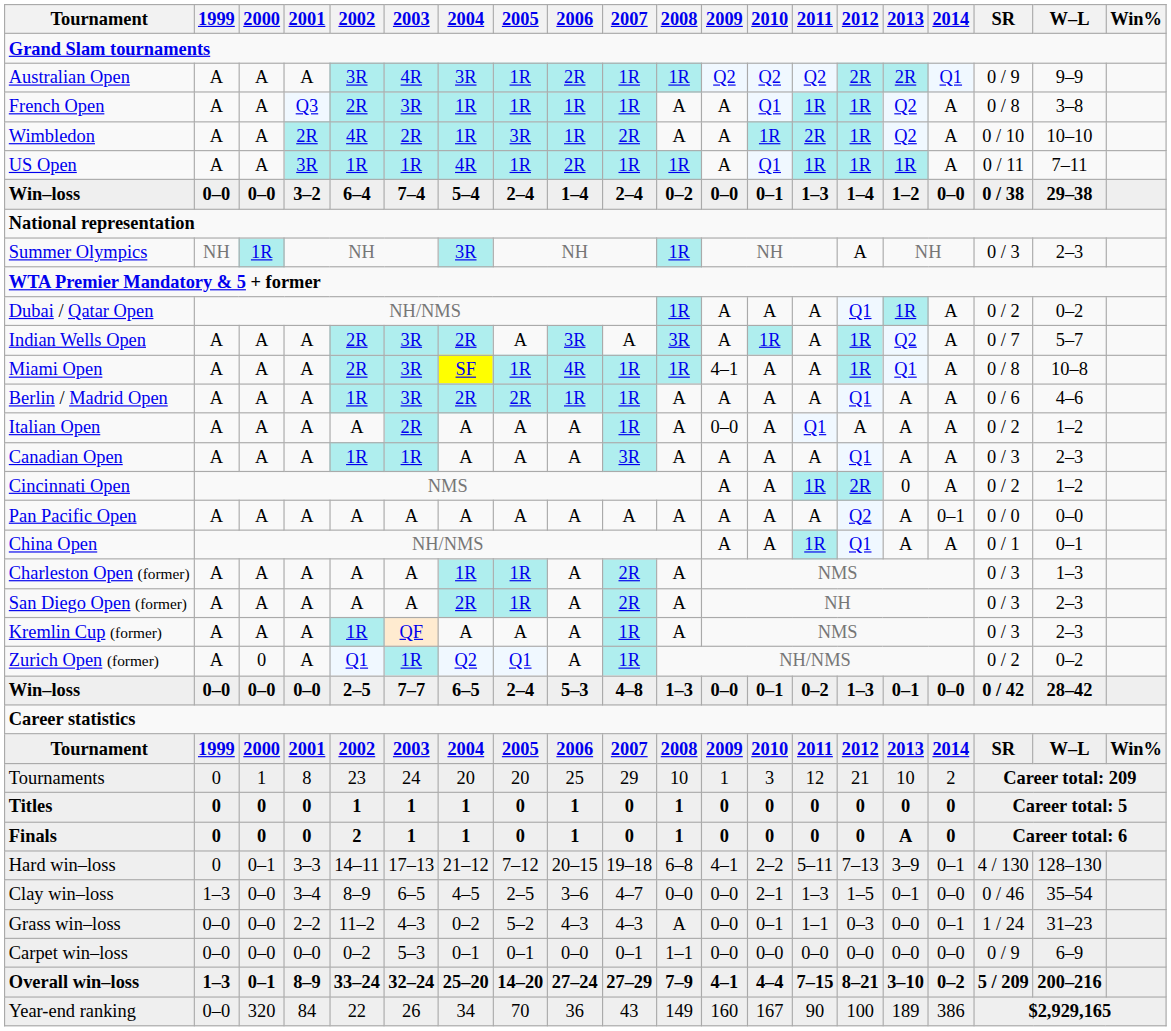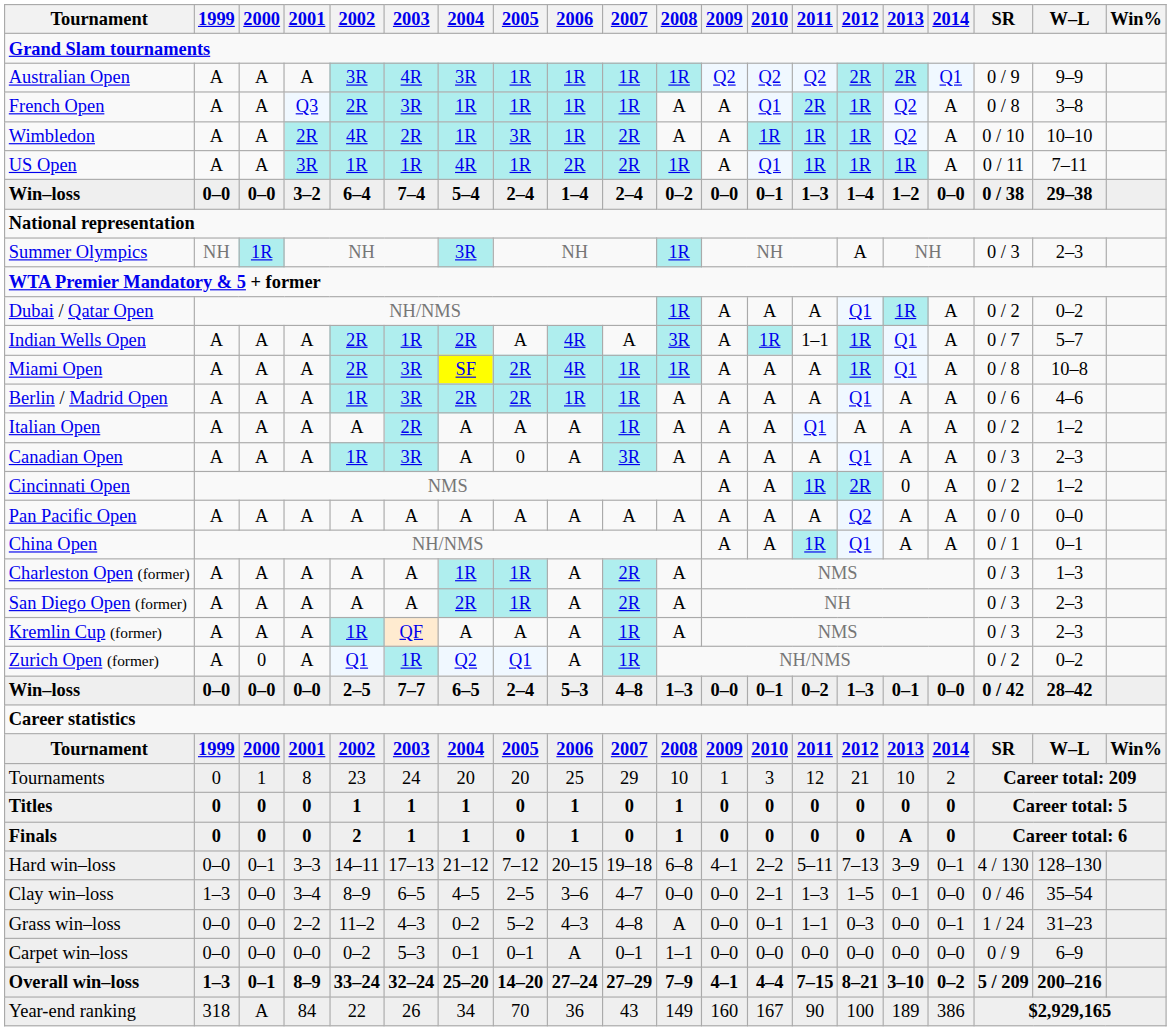 <table class="wikitable nowrap" style=text-align:center;>
 <tr>
 <th>Tournament</th>
 <th><a href='#'>1999</a></th>
 <th><a href='#'>2000</a></th>
 <th><a href='#'>2001</a></th>
 <th><a href='#'>2002</a></th>
 <th><a href='#'>2003</a></th>
 <th><a href='#'>2004</a></th>
 <th><a href='#'>2005</a></th>
 <th><a href='#'>2006</a></th>
 <th><a href='#'>2007</a></th>
 <th><a href='#'>2008</a></th>
 <th><a href='#'>2009</a></th>
 <th><a href='#'>2010</a></th>
 <th><a href='#'>2011</a></th>
 <th><a href='#'>2012</a></th>
 <th><a href='#'>2013</a></th>
 <th><a href='#'>2014</a></th>
 <th>SR</th>
 <th>W–L</th>
 <th>Win%</th>
 </tr>
 <tr>
 <td align=left colspan="20"><strong><a href='#'>Grand Slam tournaments</a></strong></td>
 </tr>
 <tr>
 <td align="left"><a href='#'>Australian Open</a></td>
 <td>A</td>
 <td>A</td>
 <td>A</td>
 <td bgcolor="afeeee"><a href='#'>3R</a></td>
 <td bgcolor="afeeee"><a href='#'>4R</a></td>
 <td bgcolor="afeeee"><a href='#'>3R</a></td>
 <td bgcolor="afeeee"><a href='#'>1R</a></td>
-<td bgcolor="afeeee"><a href='#'>2R</a></td>
+<td bgcolor="afeeee"><a href='#'>1R</a></td>
 <td bgcolor="afeeee"><a href='#'>1R</a></td>
 <td bgcolor="afeeee"><a href='#'>1R</a></td>
 <td bgcolor=f0f8ff><a href='#'>Q2</a></td>
 <td bgcolor=f0f8ff><a href='#'>Q2</a></td>
 <td bgcolor=f0f8ff><a href='#'>Q2</a></td>
 <td bgcolor="afeeee"><a href='#'>2R</a></td>
 <td bgcolor="afeeee"><a href='#'>2R</a></td>
 <td bgcolor=f0f8ff><a href='#'>Q1</a></td>
 <td>0 / 9</td>
 <td>9–9</td>
 <td></td>
 </tr>
 <tr>
 <td align="left"><a href='#'>French Open</a></td>
 <td>A</td>
 <td>A</td>
 <td bgcolor=f0f8ff><a href='#'>Q3</a></td>
 <td bgcolor="afeeee"><a href='#'>2R</a></td>
 <td bgcolor="afeeee"><a href='#'>3R</a></td>
 <td bgcolor="afeeee"><a href='#'>1R</a></td>
 <td bgcolor="afeeee"><a href='#'>1R</a></td>
 <td bgcolor="afeeee"><a href='#'>1R</a></td>
 <td bgcolor="afeeee"><a href='#'>1R</a></td>
 <td>A</td>
 <td>A</td>
 <td bgcolor=f0f8ff><a href='#'>Q1</a></td>
-<td bgcolor="afeeee"><a href='#'>1R</a></td>
+<td bgcolor="afeeee"><a href='#'>2R</a></td>
 <td bgcolor="afeeee"><a href='#'>1R</a></td>
 <td bgcolor=f0f8ff><a href='#'>Q2</a></td>
 <td>A</td>
 <td>0 / 8</td>
 <td>3–8</td>
 <td></td>
 </tr>
 <tr>
 <td align="left"><a href='#'>Wimbledon</a></td>
 <td>A</td>
 <td>A</td>
 <td bgcolor="afeeee"><a href='#'>2R</a></td>
 <td bgcolor="afeeee"><a href='#'>4R</a></td>
 <td bgcolor="afeeee"><a href='#'>2R</a></td>
 <td bgcolor="afeeee"><a href='#'>1R</a></td>
 <td bgcolor="afeeee"><a href='#'>3R</a></td>
 <td bgcolor="afeeee"><a href='#'>1R</a></td>
 <td bgcolor="afeeee"><a href='#'>2R</a></td>
 <td>A</td>
 <td>A</td>
 <td bgcolor="afeeee"><a href='#'>1R</a></td>
-<td bgcolor="afeeee"><a href='#'>2R</a></td>
+<td bgcolor="afeeee"><a href='#'>1R</a></td>
 <td bgcolor="afeeee"><a href='#'>1R</a></td>
 <td bgcolor=f0f8ff><a href='#'>Q2</a></td>
 <td>A</td>
 <td>0 / 10</td>
 <td>10–10</td>
 <td></td>
 </tr>
 <tr>
 <td align="left"><a href='#'>US Open</a></td>
 <td>A</td>
 <td>A</td>
 <td bgcolor="afeeee"><a href='#'>3R</a></td>
 <td bgcolor="afeeee"><a href='#'>1R</a></td>
 <td bgcolor="afeeee"><a href='#'>1R</a></td>
 <td bgcolor="afeeee"><a href='#'>4R</a></td>
 <td bgcolor="afeeee"><a href='#'>1R</a></td>
 <td bgcolor="afeeee"><a href='#'>2R</a></td>
-<td bgcolor="afeeee"><a href='#'>1R</a></td>
+<td bgcolor="afeeee"><a href='#'>2R</a></td>
 <td bgcolor="afeeee"><a href='#'>1R</a></td>
 <td>A</td>
 <td bgcolor=f0f8ff><a href='#'>Q1</a></td>
 <td bgcolor="afeeee"><a href='#'>1R</a></td>
 <td bgcolor="afeeee"><a href='#'>1R</a></td>
 <td bgcolor="afeeee"><a href='#'>1R</a></td>
 <td>A</td>
 <td>0 / 11</td>
 <td>7–11</td>
 <td></td>
 </tr>
 <tr style=background:#efefef;font-weight:bold>
 <td style="text-align:left">Win–loss</td>
 <td>0–0</td>
 <td>0–0</td>
 <td>3–2</td>
 <td>6–4</td>
 <td>7–4</td>
 <td>5–4</td>
 <td>2–4</td>
 <td>1–4</td>
 <td>2–4</td>
 <td>0–2</td>
 <td>0–0</td>
 <td>0–1</td>
 <td>1–3</td>
 <td>1–4</td>
 <td>1–2</td>
 <td>0–0</td>
 <td>0 / 38</td>
 <td>29–38</td>
 <td></td>
 </tr>
 <tr>
 <td align=left colspan="20"><strong>National representation</strong></td>
 </tr>
 <tr>
 <td align=left><a href='#'>Summer Olympics</a></td>
 <td style=color:#767676>NH</td>
 <td bgcolor=afeeee><a href='#'>1R</a></td>
 <td colspan="3" style=color:#767676>NH</td>
 <td bgcolor=afeeee><a href='#'>3R</a></td>
 <td colspan="3" style=color:#767676>NH</td>
 <td bgcolor=afeeee><a href='#'>1R</a></td>
 <td colspan="3" style=color:#767676>NH</td>
 <td>A</td>
 <td colspan="2" style=color:#767676>NH</td>
 <td>0 / 3</td>
 <td>2–3</td>
 <td></td>
 </tr>
 <tr>
 <td align=left colspan="20"><strong><a href='#'>WTA Premier Mandatory & 5</a> + former</strong></td>
 </tr>
 <tr>
 <td align=left><a href='#'>Dubai</a> / <a href='#'>Qatar Open</a></td>
 <td colspan="9" style=color:#767676>NH/NMS</td>
 <td bgcolor=afeeee><a href='#'>1R</a></td>
 <td>A</td>
 <td>A</td>
 <td>A</td>
 <td bgcolor=f0f8ff><a href='#'>Q1</a></td>
 <td bgcolor=afeeee><a href='#'>1R</a></td>
 <td>A</td>
 <td>0 / 2</td>
 <td>0–2</td>
 <td></td>
 </tr>
 <tr>
 <td align=left><a href='#'>Indian Wells Open</a></td>
 <td>A</td>
 <td>A</td>
 <td>A</td>
 <td bgcolor=afeeee><a href='#'>2R</a></td>
-<td bgcolor=afeeee><a href='#'>3R</a></td>
+<td bgcolor=afeeee><a href='#'>1R</a></td>
 <td bgcolor=afeeee><a href='#'>2R</a></td>
 <td>A</td>
-<td bgcolor=afeeee><a href='#'>3R</a></td>
+<td bgcolor=afeeee><a href='#'>4R</a></td>
 <td>A</td>
 <td bgcolor=afeeee><a href='#'>3R</a></td>
 <td>A</td>
 <td bgcolor=afeeee><a href='#'>1R</a></td>
-<td>A</td>
+<td>1–1</td>
 <td bgcolor=afeeee><a href='#'>1R</a></td>
-<td bgcolor=f0f8ff><a href='#'>Q2</a></td>
+<td bgcolor=f0f8ff><a href='#'>Q1</a></td>
 <td>A</td>
 <td>0 / 7</td>
 <td>5–7</td>
 <td></td>
 </tr>
 <tr>
 <td align=left><a href='#'>Miami Open</a></td>
 <td>A</td>
 <td>A</td>
 <td>A</td>
 <td bgcolor=afeeee><a href='#'>2R</a></td>
 <td bgcolor=afeeee><a href='#'>3R</a></td>
 <td bgcolor=yellow><a href='#'>SF</a></td>
-<td bgcolor=afeeee><a href='#'>1R</a></td>
+<td bgcolor=afeeee><a href='#'>2R</a></td>
 <td bgcolor=afeeee><a href='#'>4R</a></td>
 <td bgcolor=afeeee><a href='#'>1R</a></td>
 <td bgcolor=afeeee><a href='#'>1R</a></td>
-<td>4–1</td>
+<td>A</td>
 <td>A</td>
 <td>A</td>
 <td bgcolor=afeeee><a href='#'>1R</a></td>
 <td bgcolor=f0f8ff><a href='#'>Q1</a></td>
 <td>A</td>
 <td>0 / 8</td>
 <td>10–8</td>
 <td></td>
 </tr>
 <tr>
 <td align=left><a href='#'>Berlin</a> / <a href='#'>Madrid Open</a></td>
 <td>A</td>
 <td>A</td>
 <td>A</td>
 <td bgcolor=afeeee><a href='#'>1R</a></td>
 <td bgcolor=afeeee><a href='#'>3R</a></td>
 <td bgcolor=afeeee><a href='#'>2R</a></td>
 <td bgcolor=afeeee><a href='#'>2R</a></td>
 <td bgcolor=afeeee><a href='#'>1R</a></td>
 <td bgcolor=afeeee><a href='#'>1R</a></td>
 <td>A</td>
 <td>A</td>
 <td>A</td>
 <td>A</td>
 <td bgcolor=f0f8ff><a href='#'>Q1</a></td>
 <td>A</td>
 <td>A</td>
 <td>0 / 6</td>
 <td>4–6</td>
 <td></td>
 </tr>
 <tr>
 <td align=left><a href='#'>Italian Open</a></td>
 <td>A</td>
 <td>A</td>
 <td>A</td>
 <td>A</td>
 <td bgcolor=afeeee><a href='#'>2R</a></td>
 <td>A</td>
 <td>A</td>
 <td>A</td>
 <td bgcolor=afeeee><a href='#'>1R</a></td>
 <td>A</td>
-<td>0–0</td>
+<td>A</td>
 <td>A</td>
 <td bgcolor=f0f8ff><a href='#'>Q1</a></td>
 <td>A</td>
 <td>A</td>
 <td>A</td>
 <td>0 / 2</td>
 <td>1–2</td>
 <td></td>
 </tr>
 <tr>
 <td align=left><a href='#'>Canadian Open</a></td>
 <td>A</td>
 <td>A</td>
 <td>A</td>
 <td bgcolor=afeeee><a href='#'>1R</a></td>
-<td bgcolor=afeeee><a href='#'>1R</a></td>
+<td bgcolor=afeeee><a href='#'>3R</a></td>
 <td>A</td>
-<td>A</td>
+<td>0</td>
 <td>A</td>
 <td bgcolor=afeeee><a href='#'>3R</a></td>
 <td>A</td>
 <td>A</td>
 <td>A</td>
 <td>A</td>
 <td bgcolor=f0f8ff><a href='#'>Q1</a></td>
 <td>A</td>
 <td>A</td>
 <td>0 / 3</td>
 <td>2–3</td>
 <td></td>
 </tr>
 <tr>
 <td align=left><a href='#'>Cincinnati Open</a></td>
 <td colspan="10" style=color:#767676>NMS</td>
 <td>A</td>
 <td>A</td>
 <td bgcolor=afeeee><a href='#'>1R</a></td>
 <td bgcolor=afeeee><a href='#'>2R</a></td>
 <td>0</td>
 <td>A</td>
 <td>0 / 2</td>
 <td>1–2</td>
 <td></td>
 </tr>
 <tr>
 <td align=left><a href='#'>Pan Pacific Open</a></td>
 <td>A</td>
 <td>A</td>
 <td>A</td>
 <td>A</td>
 <td>A</td>
 <td>A</td>
 <td>A</td>
 <td>A</td>
 <td>A</td>
 <td>A</td>
 <td>A</td>
 <td>A</td>
 <td>A</td>
 <td bgcolor=f0f8ff><a href='#'>Q2</a></td>
 <td>A</td>
-<td>0–1</td>
+<td>A</td>
 <td>0 / 0</td>
 <td>0–0</td>
 <td></td>
 </tr>
 <tr>
 <td align=left><a href='#'>China Open</a></td>
 <td colspan="10" style=color:#767676>NH/NMS</td>
 <td>A</td>
 <td>A</td>
 <td bgcolor=afeeee><a href='#'>1R</a></td>
 <td bgcolor=f0f8ff><a href='#'>Q1</a></td>
 <td>A</td>
 <td>A</td>
 <td>0 / 1</td>
 <td>0–1</td>
 <td></td>
 </tr>
 <tr>
 <td align=left><a href='#'>Charleston Open</a> <small>(former)</small></td>
 <td>A</td>
 <td>A</td>
 <td>A</td>
 <td>A</td>
 <td>A</td>
 <td bgcolor=afeeee><a href='#'>1R</a></td>
 <td bgcolor=afeeee><a href='#'>1R</a></td>
 <td>A</td>
 <td bgcolor=afeeee><a href='#'>2R</a></td>
 <td>A</td>
 <td colspan="6" style=color:#767676>NMS</td>
 <td>0 / 3</td>
 <td>1–3</td>
 <td></td>
 </tr>
 <tr>
 <td align=left><a href='#'>San Diego Open</a> <small>(former)</small></td>
 <td>A</td>
 <td>A</td>
 <td>A</td>
 <td>A</td>
 <td>A</td>
 <td bgcolor=afeeee><a href='#'>2R</a></td>
 <td bgcolor=afeeee><a href='#'>1R</a></td>
 <td>A</td>
 <td bgcolor=afeeee><a href='#'>2R</a></td>
 <td>A</td>
 <td colspan="6" style=color:#767676>NH</td>
 <td>0 / 3</td>
 <td>2–3</td>
 <td></td>
 </tr>
 <tr>
 <td align=left><a href='#'>Kremlin Cup</a> <small>(former)</small></td>
 <td>A</td>
 <td>A</td>
 <td>A</td>
 <td bgcolor=afeeee><a href='#'>1R</a></td>
 <td bgcolor=fffebcd><a href='#'>QF</a></td>
 <td>A</td>
 <td>A</td>
 <td>A</td>
 <td bgcolor=afeeee><a href='#'>1R</a></td>
 <td>A</td>
 <td colspan="6" style=color:#767676>NMS</td>
 <td>0 / 3</td>
 <td>2–3</td>
 <td></td>
 </tr>
 <tr>
 <td align=left><a href='#'>Zurich Open</a> <small>(former)</small></td>
 <td>A</td>
 <td>0</td>
 <td>A</td>
 <td bgcolor=f0f8ff><a href='#'>Q1</a></td>
 <td bgcolor=afeeee><a href='#'>1R</a></td>
 <td bgcolor=f0f8ff><a href='#'>Q2</a></td>
 <td bgcolor=f0f8ff><a href='#'>Q1</a></td>
 <td>A</td>
 <td bgcolor=afeeee><a href='#'>1R</a></td>
 <td colspan="7" style=color:#767676>NH/NMS</td>
 <td>0 / 2</td>
 <td>0–2</td>
 <td></td>
 </tr>
 <tr style=background:#efefef;font-weight:bold>
 <td align=left>Win–loss</td>
 <td>0–0</td>
 <td>0–0</td>
 <td>0–0</td>
 <td>2–5</td>
 <td>7–7</td>
 <td>6–5</td>
 <td>2–4</td>
 <td>5–3</td>
 <td>4–8</td>
 <td>1–3</td>
 <td>0–0</td>
 <td>0–1</td>
 <td>0–2</td>
 <td>1–3</td>
 <td>0–1</td>
 <td>0–0</td>
 <td>0 / 42</td>
 <td>28–42</td>
 <td></td>
 </tr>
 <tr>
 <td align=left colspan="20"><strong>Career statistics</strong></td>
 </tr>
 <tr style=background:#efefef;font-weight:bold>
 <td>Tournament</td>
 <td><a href='#'>1999</a></td>
 <td><a href='#'>2000</a></td>
 <td><a href='#'>2001</a></td>
 <td><a href='#'>2002</a></td>
 <td><a href='#'>2003</a></td>
 <td><a href='#'>2004</a></td>
 <td><a href='#'>2005</a></td>
 <td><a href='#'>2006</a></td>
 <td><a href='#'>2007</a></td>
 <td><a href='#'>2008</a></td>
 <td><a href='#'>2009</a></td>
 <td><a href='#'>2010</a></td>
 <td><a href='#'>2011</a></td>
 <td><a href='#'>2012</a></td>
 <td><a href='#'>2013</a></td>
 <td><a href='#'>2014</a></td>
 <td>SR</td>
 <td>W–L</td>
 <td>Win%</td>
 </tr>
 <tr bgcolor="efefef">
 <td align="left">Tournaments</td>
 <td>0</td>
 <td>1</td>
 <td>8</td>
 <td>23</td>
 <td>24</td>
 <td>20</td>
 <td>20</td>
 <td>25</td>
 <td>29</td>
 <td>10</td>
 <td>1</td>
 <td>3</td>
 <td>12</td>
 <td>21</td>
 <td>10</td>
 <td>2</td>
 <td colspan="3"><strong>Career total: 209</strong></td>
 </tr>
 <tr style="background:#efefef;font-weight:bold">
 <td align="left">Titles</td>
 <td>0</td>
 <td>0</td>
 <td>0</td>
 <td>1</td>
 <td>1</td>
 <td>1</td>
 <td>0</td>
 <td>1</td>
 <td>0</td>
 <td>1</td>
 <td>0</td>
 <td>0</td>
 <td>0</td>
 <td>0</td>
 <td>0</td>
 <td>0</td>
 <td colspan="3">Career total: 5</td>
 </tr>
 <tr style="background:#efefef;font-weight:bold">
 <td align="left">Finals</td>
 <td>0</td>
 <td>0</td>
 <td>0</td>
 <td>2</td>
 <td>1</td>
 <td>1</td>
 <td>0</td>
 <td>1</td>
 <td>0</td>
 <td>1</td>
 <td>0</td>
 <td>0</td>
 <td>0</td>
 <td>0</td>
 <td>A</td>
 <td>0</td>
 <td colspan="3">Career total: 6</td>
 </tr>
 <tr bgcolor="efefef">
 <td align="left">Hard win–loss</td>
-<td>0</td>
+<td>0–0</td>
 <td>0–1</td>
 <td>3–3</td>
 <td>14–11</td>
 <td>17–13</td>
 <td>21–12</td>
 <td>7–12</td>
 <td>20–15</td>
 <td>19–18</td>
 <td>6–8</td>
 <td>4–1</td>
 <td>2–2</td>
 <td>5–11</td>
 <td>7–13</td>
 <td>3–9</td>
 <td>0–1</td>
 <td>4 / 130</td>
 <td>128–130</td>
 <td></td>
 </tr>
 <tr bgcolor="efefef">
 <td align="left">Clay win–loss</td>
 <td>1–3</td>
 <td>0–0</td>
 <td>3–4</td>
 <td>8–9</td>
 <td>6–5</td>
 <td>4–5</td>
 <td>2–5</td>
 <td>3–6</td>
 <td>4–7</td>
 <td>0–0</td>
 <td>0–0</td>
 <td>2–1</td>
 <td>1–3</td>
 <td>1–5</td>
 <td>0–1</td>
 <td>0–0</td>
 <td>0 / 46</td>
 <td>35–54</td>
 <td></td>
 </tr>
 <tr bgcolor="efefef">
 <td align="left">Grass win–loss</td>
 <td>0–0</td>
 <td>0–0</td>
 <td>2–2</td>
 <td>11–2</td>
 <td>4–3</td>
 <td>0–2</td>
 <td>5–2</td>
 <td>4–3</td>
-<td>4–3</td>
+<td>4–8</td>
 <td>A</td>
 <td>0–0</td>
 <td>0–1</td>
 <td>1–1</td>
 <td>0–3</td>
 <td>0–0</td>
 <td>0–1</td>
 <td>1 / 24</td>
 <td>31–23</td>
 <td></td>
 </tr>
 <tr bgcolor="efefef">
 <td align="left">Carpet win–loss</td>
 <td>0–0</td>
 <td>0–0</td>
 <td>0–0</td>
 <td>0–2</td>
 <td>5–3</td>
 <td>0–1</td>
 <td>0–1</td>
-<td>0–0</td>
+<td>A</td>
 <td>0–1</td>
 <td>1–1</td>
 <td>0–0</td>
 <td>0–0</td>
 <td>0–0</td>
 <td>0–0</td>
 <td>0–0</td>
 <td>0–0</td>
 <td>0 / 9</td>
 <td>6–9</td>
 <td></td>
 </tr>
 <tr style="background:#efefef;font-weight:bold">
 <td align="left">Overall win–loss</td>
 <td>1–3</td>
 <td>0–1</td>
 <td>8–9</td>
 <td>33–24</td>
 <td>32–24</td>
 <td>25–20</td>
 <td>14–20</td>
 <td>27–24</td>
 <td>27–29</td>
 <td>7–9</td>
 <td>4–1</td>
 <td>4–4</td>
 <td>7–15</td>
 <td>8–21</td>
 <td>3–10</td>
 <td>0–2</td>
 <td>5 / 209</td>
 <td>200–216</td>
 <td></td>
 </tr>
 <tr bgcolor="efefef">
 <td align="left">Year-end ranking</td>
-<td>0–0</td>
-<td>320</td>
+<td>318</td>
+<td>A</td>
 <td>84</td>
 <td>22</td>
 <td>26</td>
 <td>34</td>
 <td>70</td>
 <td>36</td>
 <td>43</td>
 <td>149</td>
 <td>160</td>
 <td>167</td>
 <td>90</td>
 <td>100</td>
 <td>189</td>
 <td>386</td>
 <td colspan="3"><strong>$2,929,165</strong></td>
 </tr>
 </table>
